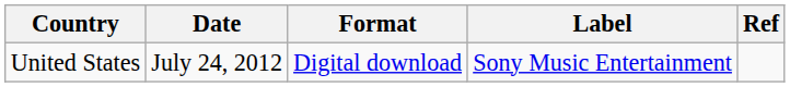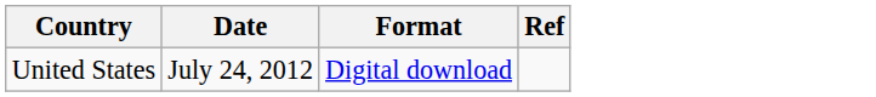 <table class="wikitable">
 <tr>
 <th>Country</th>
 <th>Date</th>
 <th>Format</th>
-<th>Label</th>
 <th>Ref</th>
 </tr>
 <tr>
 <td>United States</td>
 <td>July 24, 2012</td>
 <td><a href='#'>Digital download</a></td>
-<td><a href='#'>Sony Music Entertainment</a></td>
 <td></td>
 </tr>
 </table>
